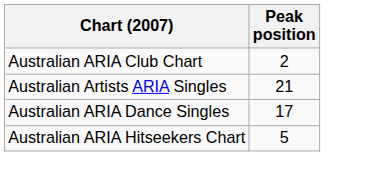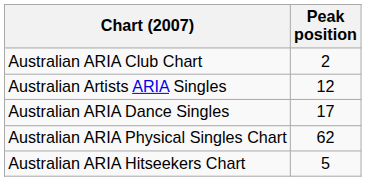 <table class="wikitable">
 <tr>
 <th align="left">Chart (2007)</th>
 <th align="left">Peak<br>position</th>
 </tr>
 <tr>
 <td align="left">Australian ARIA Club Chart</td>
 <td style="text-align:center;">2</td>
 </tr>
 <tr>
 <td align="left">Australian Artists <a href='#'>ARIA</a> Singles</td>
-<td style="text-align:center;">21</td>
+<td style="text-align:center;">12</td>
 </tr>
 <tr>
 <td align="left">Australian ARIA Dance Singles</td>
 <td style="text-align:center;">17</td>
 </tr>
 <tr>
+<td align="left">Australian ARIA Physical Singles Chart</td>
+<td style="text-align:center;">62</td>
+</tr>
+<tr>
 <td align="left">Australian ARIA Hitseekers Chart</td>
 <td style="text-align:center;">5</td>
 </tr>
 </table>
